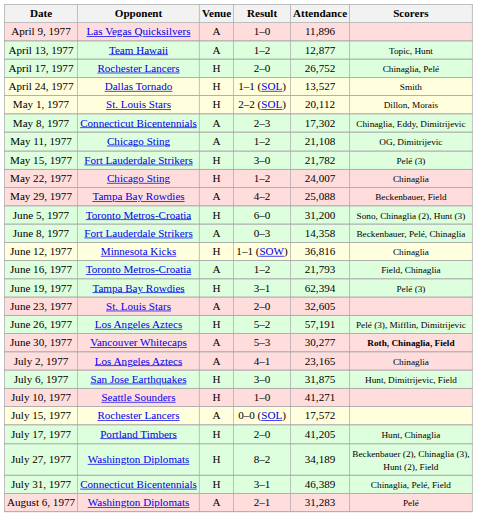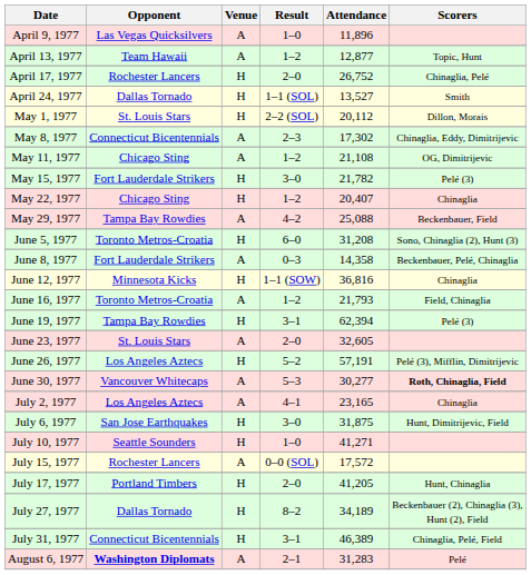 <table class="wikitable" style="font-size:95%; text-align:center">
 <tr>
 <th>Date</th>
 <th>Opponent</th>
 <th>Venue</th>
 <th>Result</th>
 <th>Attendance</th>
 <th>Scorers</th>
 </tr>
 <tr bgcolor="#ffdddd">
 <td>April 9, 1977</td>
 <td><a href='#'>Las Vegas Quicksilvers</a></td>
 <td>A</td>
 <td>1–0</td>
 <td>11,896</td>
 <td><small></small></td>
 </tr>
 <tr>
 </tr>
 <tr bgcolor="#ddffdd">
 <td>April 13, 1977</td>
 <td><a href='#'>Team Hawaii</a></td>
 <td>A</td>
 <td>1–2</td>
 <td>12,877</td>
 <td><small>Topic, Hunt</small></td>
 </tr>
 <tr>
 </tr>
 <tr bgcolor="#ddffdd">
 <td>April 17, 1977</td>
 <td><a href='#'>Rochester Lancers</a></td>
 <td>H</td>
 <td>2–0</td>
 <td>26,752</td>
 <td><small>Chinaglia, Pelé</small></td>
 </tr>
 <tr>
 </tr>
 <tr bgcolor="#ffffdd">
 <td>April 24, 1977</td>
 <td><a href='#'>Dallas Tornado</a></td>
 <td>H</td>
 <td>1–1 (<a href='#'>SOL</a>)</td>
 <td>13,527</td>
 <td><small>Smith</small></td>
 </tr>
 <tr>
 </tr>
 <tr bgcolor="#ffffdd">
 <td>May 1, 1977</td>
 <td><a href='#'>St. Louis Stars</a></td>
 <td>H</td>
 <td>2–2 (<a href='#'>SOL</a>)</td>
 <td>20,112</td>
 <td><small>Dillon, Morais</small></td>
 </tr>
 <tr>
 </tr>
 <tr bgcolor="#ddffdd">
 <td>May 8, 1977</td>
 <td><a href='#'>Connecticut Bicentennials</a></td>
 <td>A</td>
 <td>2–3</td>
 <td>17,302</td>
 <td><small>Chinaglia, Eddy, Dimitrijevic</small></td>
 </tr>
 <tr>
 </tr>
 <tr bgcolor="#ddffdd">
 <td>May 11, 1977</td>
 <td><a href='#'>Chicago Sting</a></td>
 <td>A</td>
 <td>1–2</td>
 <td>21,108</td>
 <td><small>OG, Dimitrijevic</small></td>
 </tr>
 <tr>
 </tr>
 <tr bgcolor="#ddffdd">
 <td>May 15, 1977</td>
 <td><a href='#'>Fort Lauderdale Strikers</a></td>
 <td>H</td>
 <td>3–0</td>
 <td>21,782</td>
 <td><small>Pelé (3)</small></td>
 </tr>
 <tr>
 </tr>
 <tr bgcolor="#ffdddd">
 <td>May 22, 1977</td>
 <td><a href='#'>Chicago Sting</a></td>
 <td>H</td>
 <td>1–2</td>
-<td>24,007</td>
+<td>20,407</td>
 <td><small>Chinaglia</small></td>
 </tr>
 <tr>
 </tr>
 <tr bgcolor="#ffdddd">
 <td>May 29, 1977</td>
 <td><a href='#'>Tampa Bay Rowdies</a></td>
 <td>A</td>
 <td>4–2</td>
 <td>25,088</td>
 <td><small>Beckenbauer, Field</small></td>
 </tr>
 <tr>
 </tr>
 <tr bgcolor="#ddffdd">
 <td>June 5, 1977</td>
 <td><a href='#'>Toronto Metros-Croatia</a></td>
 <td>H</td>
 <td>6–0</td>
-<td>31,200</td>
+<td>31,208</td>
 <td><small>Sono, Chinaglia (2), Hunt (3)</small></td>
 </tr>
 <tr>
 </tr>
 <tr bgcolor="#ddffdd">
 <td>June 8, 1977</td>
 <td><a href='#'>Fort Lauderdale Strikers</a></td>
 <td>A</td>
 <td>0–3</td>
 <td>14,358</td>
 <td><small>Beckenbauer, Pelé, Chinaglia</small></td>
 </tr>
 <tr>
 </tr>
 <tr bgcolor="#ffffdd">
 <td>June 12, 1977</td>
 <td><a href='#'>Minnesota Kicks</a></td>
 <td>H</td>
 <td>1–1 (<a href='#'>SOW</a>)</td>
 <td>36,816</td>
 <td><small>Chinaglia</small></td>
 </tr>
 <tr>
 </tr>
 <tr bgcolor="#ddffdd">
 <td>June 16, 1977</td>
 <td><a href='#'>Toronto Metros-Croatia</a></td>
 <td>A</td>
 <td>1–2</td>
 <td>21,793</td>
 <td><small>Field, Chinaglia</small></td>
 </tr>
 <tr>
 </tr>
 <tr bgcolor="#ddffdd">
 <td>June 19, 1977</td>
 <td><a href='#'>Tampa Bay Rowdies</a></td>
 <td>H</td>
 <td>3–1</td>
 <td>62,394</td>
 <td><small>Pelé (3)</small></td>
 </tr>
 <tr>
 </tr>
 <tr bgcolor="#ffdddd">
 <td>June 23, 1977</td>
 <td><a href='#'>St. Louis Stars</a></td>
 <td>A</td>
 <td>2–0</td>
 <td>32,605</td>
 <td><small></small></td>
 </tr>
 <tr>
 </tr>
 <tr bgcolor="#ddffdd">
 <td>June 26, 1977</td>
 <td><a href='#'>Los Angeles Aztecs</a></td>
 <td>H</td>
 <td>5–2</td>
 <td>57,191</td>
 <td><small>Pelé (3), Mifflin, Dimitrijevic</small></td>
 </tr>
 <tr>
 </tr>
 <tr bgcolor="#ffdddd">
 <td>June 30, 1977</td>
 <td><a href='#'>Vancouver Whitecaps</a></td>
 <td>A</td>
 <td>5–3</td>
 <td>30,277</td>
 <td><strong><small>Roth, Chinaglia, Field</small></strong></td>
 </tr>
 <tr>
 </tr>
 <tr bgcolor="#ffdddd">
 <td>July 2, 1977</td>
 <td><a href='#'>Los Angeles Aztecs</a></td>
 <td>A</td>
 <td>4–1</td>
 <td>23,165</td>
 <td><small>Chinaglia</small></td>
 </tr>
 <tr>
 </tr>
 <tr bgcolor="#ddffdd">
 <td>July 6, 1977</td>
 <td><a href='#'>San Jose Earthquakes</a></td>
 <td>H</td>
 <td>3–0</td>
 <td>31,875</td>
 <td><small>Hunt, Dimitrijevic, Field</small></td>
 </tr>
 <tr>
 </tr>
 <tr bgcolor="#ffdddd">
 <td>July 10, 1977</td>
 <td><a href='#'>Seattle Sounders</a></td>
 <td>H</td>
 <td>1–0</td>
 <td>41,271</td>
 <td><small></small></td>
 </tr>
 <tr>
 </tr>
 <tr bgcolor="#ffffdd">
 <td>July 15, 1977</td>
 <td><a href='#'>Rochester Lancers</a></td>
 <td>A</td>
 <td>0–0 (<a href='#'>SOL</a>)</td>
 <td>17,572</td>
 <td><small></small></td>
 </tr>
 <tr>
 </tr>
 <tr bgcolor="#ddffdd">
 <td>July 17, 1977</td>
 <td><a href='#'>Portland Timbers</a></td>
 <td>H</td>
 <td>2–0</td>
 <td>41,205</td>
 <td><small>Hunt, Chinaglia</small></td>
 </tr>
 <tr>
 </tr>
 <tr bgcolor="#ddffdd">
 <td>July 27, 1977</td>
-<td><a href='#'>Washington Diplomats</a></td>
+<td><a href='#'>Dallas Tornado</a></td>
 <td>H</td>
 <td>8–2</td>
 <td>34,189</td>
 <td><small>Beckenbauer (2), Chinaglia (3),<br> Hunt (2), Field</small></td>
 </tr>
 <tr>
 </tr>
 <tr bgcolor="#ddffdd">
 <td>July 31, 1977</td>
 <td><a href='#'>Connecticut Bicentennials</a></td>
 <td>H</td>
 <td>3–1</td>
 <td>46,389</td>
 <td><small>Chinaglia, Pelé, Field</small></td>
 </tr>
 <tr>
 </tr>
 <tr bgcolor="#ffdddd">
 <td>August 6, 1977</td>
-<td><a href='#'>Washington Diplomats</a></td>
+<td><strong><a href='#'>Washington Diplomats</a></strong></td>
 <td>A</td>
 <td>2–1</td>
 <td>31,283</td>
 <td><small>Pelé</small></td>
 </tr>
 <tr>
 </tr>
 </table>
